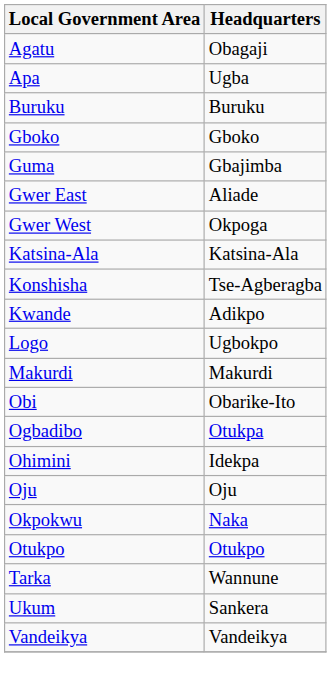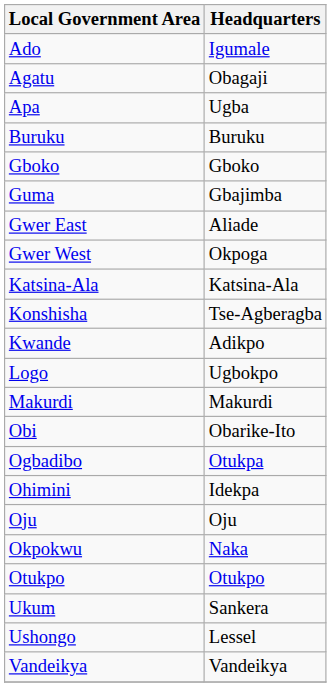 <table class="wikitable">
 <tr>
 <th>Local Government Area</th>
 <th>Headquarters</th>
+</tr>
+<tr are>
+<td><a href='#'>Ado</a></td>
+<td><a href='#'>Igumale</a></td>
 </tr>
 <tr>
 <td><a href='#'>Agatu</a></td>
 <td>Obagaji</td>
 </tr>
 <tr>
 <td><a href='#'>Apa</a></td>
 <td>Ugba</td>
 </tr>
 <tr>
 <td><a href='#'>Buruku</a></td>
 <td>Buruku</td>
 </tr>
 <tr>
 <td><a href='#'>Gboko</a></td>
 <td>Gboko</td>
 </tr>
 <tr>
 <td><a href='#'>Guma</a></td>
 <td>Gbajimba</td>
 </tr>
 <tr>
 <td><a href='#'>Gwer East</a></td>
 <td>Aliade</td>
 </tr>
 <tr>
 <td><a href='#'>Gwer West</a></td>
 <td>Okpoga</td>
 </tr>
 <tr>
 <td><a href='#'>Katsina-Ala</a></td>
 <td>Katsina-Ala</td>
 </tr>
 <tr>
 <td><a href='#'>Konshisha</a></td>
 <td>Tse-Agberagba</td>
 </tr>
 <tr>
 <td><a href='#'>Kwande</a></td>
 <td>Adikpo</td>
 </tr>
 <tr>
 <td><a href='#'>Logo</a></td>
 <td>Ugbokpo</td>
 </tr>
 <tr>
 <td><a href='#'>Makurdi</a></td>
 <td>Makurdi</td>
 </tr>
 <tr>
 <td><a href='#'>Obi</a></td>
 <td>Obarike-Ito</td>
 </tr>
 <tr>
 <td><a href='#'>Ogbadibo</a></td>
 <td><a href='#'>Otukpa</a></td>
 </tr>
 <tr>
 <td><a href='#'>Ohimini</a></td>
 <td>Idekpa</td>
 </tr>
 <tr>
 <td><a href='#'>Oju</a></td>
 <td>Oju</td>
 </tr>
 <tr>
 <td><a href='#'>Okpokwu</a></td>
 <td><a href='#'>Naka</a></td>
 </tr>
 <tr>
 <td><a href='#'>Otukpo</a></td>
 <td><a href='#'>Otukpo</a></td>
 </tr>
 <tr>
-<td><a href='#'>Tarka</a></td>
-<td>Wannune</td>
+<td><a href='#'>Ukum</a></td>
+<td>Sankera</td>
 </tr>
 <tr>
-<td><a href='#'>Ukum</a></td>
-<td>Sankera</td>
+<td><a href='#'>Ushongo</a></td>
+<td>Lessel</td>
 </tr>
 <tr>
 <td><a href='#'>Vandeikya</a></td>
 <td>Vandeikya</td>
 </tr>
 <tr>
 </tr>
 </table>
